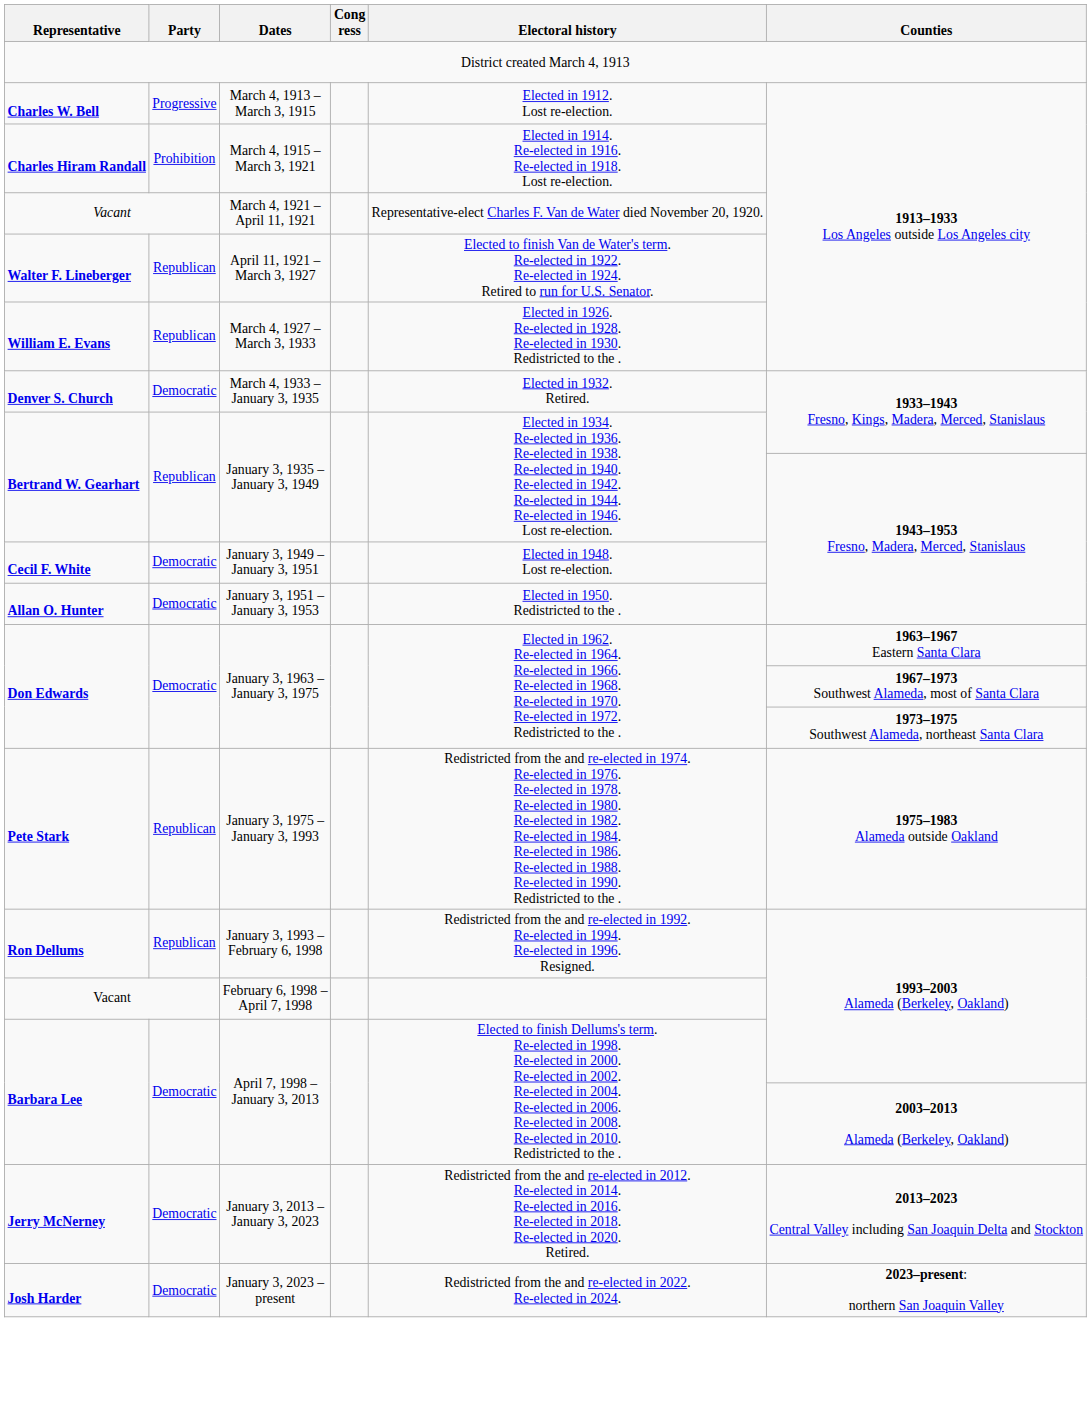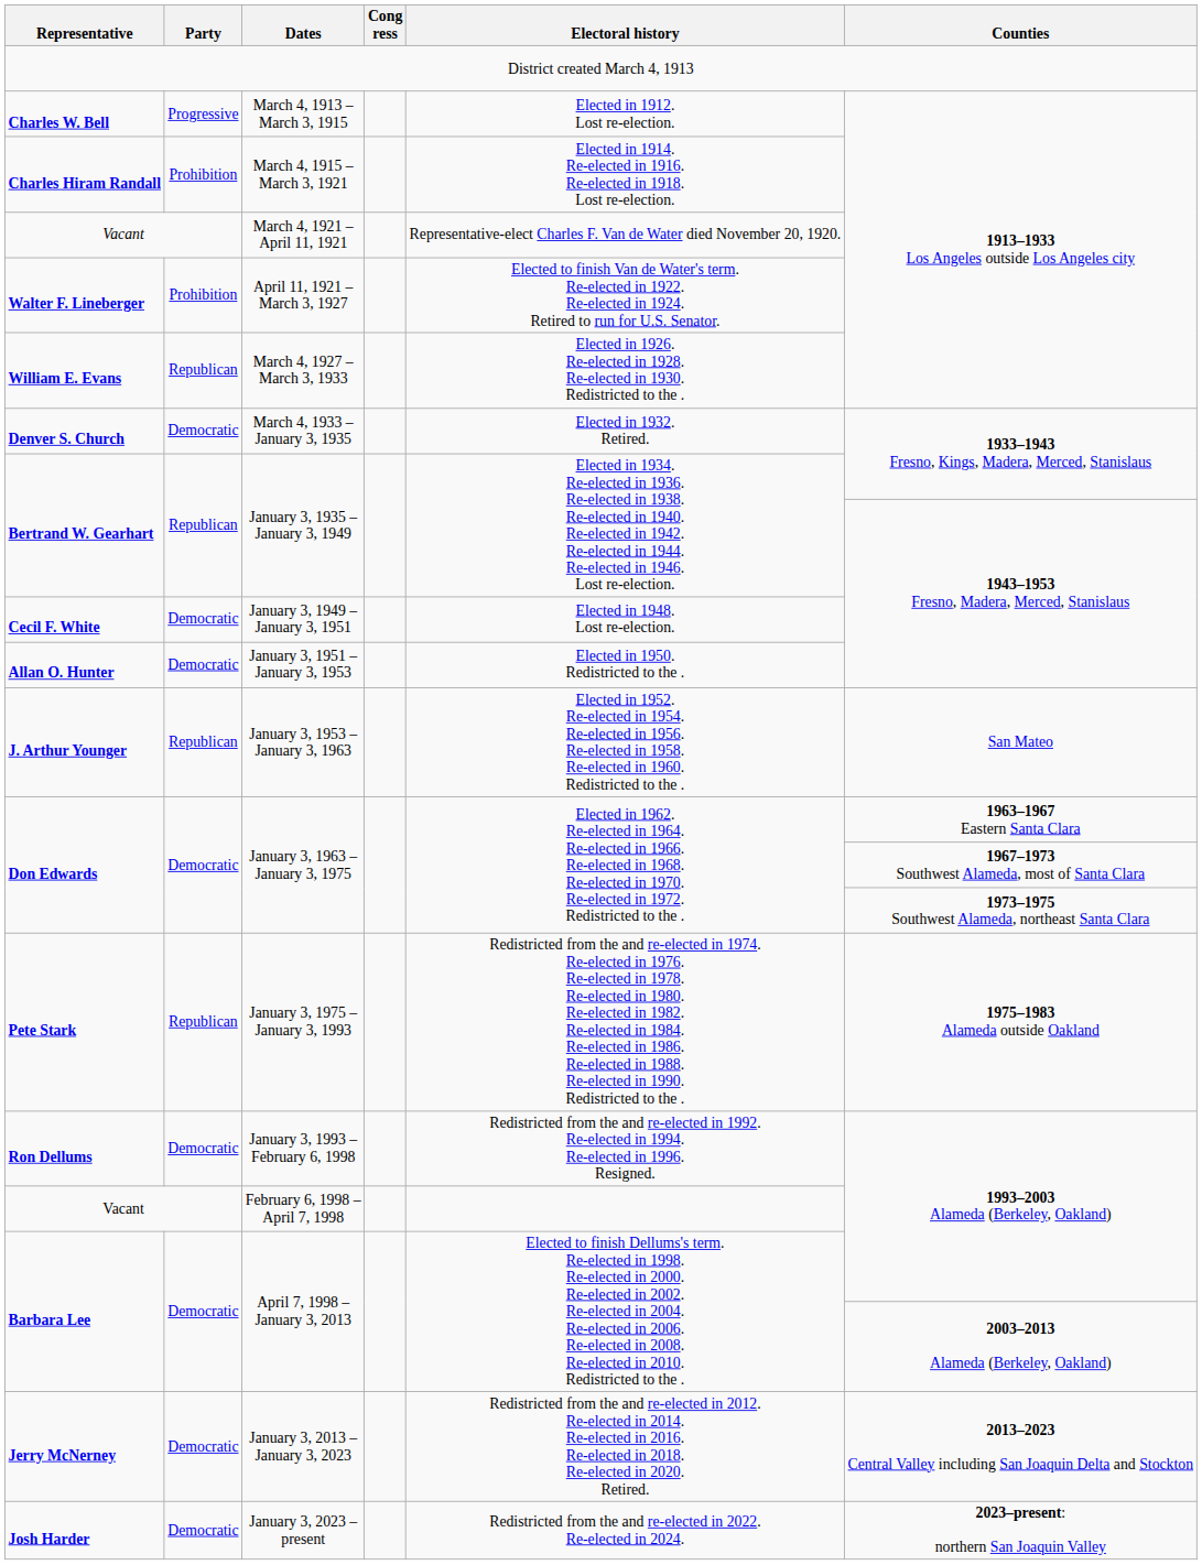 <table class=wikitable style="text-align:center">
 <tr valign=bottom>
 <th>Representative</th>
 <th>Party</th>
 <th>Dates</th>
 <th>Cong<br>ress</th>
 <th>Electoral history</th>
 <th>Counties</th>
 </tr>
 <tr style="height:3em">
 <td colspan=6>District created March 4, 1913</td>
 </tr>
 <tr style="height:3em">
 <td align=left><br><strong><a href='#'>Charles W. Bell</a></strong><br></td>
 <td><a href='#'>Progressive</a></td>
 <td nowrap>March 4, 1913 –<br>March 3, 1915</td>
 <td></td>
 <td><a href='#'>Elected in 1912</a>.<br>Lost re-election.</td>
 <td rowspan=5><strong>1913–1933</strong><br><a href='#'>Los Angeles</a> outside <a href='#'>Los Angeles city</a></td>
 </tr>
 <tr style="height:3em">
 <td align=left><br><strong><a href='#'>Charles Hiram Randall</a></strong><br></td>
 <td><a href='#'>Prohibition</a></td>
 <td nowrap>March 4, 1915 –<br>March 3, 1921</td>
 <td></td>
 <td><a href='#'>Elected in 1914</a>.<br><a href='#'>Re-elected in 1916</a>.<br><a href='#'>Re-elected in 1918</a>.<br>Lost re-election.</td>
 </tr>
 <tr style="height:3em">
 <td colspan=2><em>Vacant</em></td>
 <td nowrap>March 4, 1921 –<br>April 11, 1921</td>
 <td></td>
 <td>Representative-elect <a href='#'>Charles F. Van de Water</a> died November 20, 1920.</td>
 </tr>
 <tr style="height:3em">
 <td align=left><br><strong><a href='#'>Walter F. Lineberger</a></strong><br></td>
-<td><a href='#'>Republican</a></td>
+<td><a href='#'>Prohibition</a></td>
 <td nowrap>April 11, 1921 –<br>March 3, 1927</td>
 <td></td>
 <td><a href='#'>Elected to finish Van de Water's term</a>.<br><a href='#'>Re-elected in 1922</a>.<br><a href='#'>Re-elected in 1924</a>.<br>Retired to <a href='#'>run for U.S. Senator</a>.</td>
 </tr>
 <tr style="height:3em">
 <td align=left> <br>  <strong><a href='#'>William E. Evans</a></strong><br></td>
 <td><a href='#'>Republican</a></td>
 <td nowrap>March 4, 1927 –<br>March 3, 1933</td>
 <td></td>
 <td><a href='#'>Elected in 1926</a>.<br><a href='#'>Re-elected in 1928</a>.<br><a href='#'>Re-elected in 1930</a>.<br>Redistricted to the .</td>
 </tr>
 <tr style="height:3em">
 <td align=left><br><strong><a href='#'>Denver S. Church</a></strong><br></td>
 <td><a href='#'>Democratic</a></td>
 <td nowrap>March 4, 1933 –<br>January 3, 1935</td>
 <td></td>
 <td><a href='#'>Elected in 1932</a>.<br>Retired.</td>
 <td rowspan=2><strong>1933–1943</strong><br><a href='#'>Fresno</a>, <a href='#'>Kings</a>, <a href='#'>Madera</a>, <a href='#'>Merced</a>, <a href='#'>Stanislaus</a></td>
 </tr>
 <tr style="height:3em">
 <td rowspan=2 align=left><br><strong><a href='#'>Bertrand W. Gearhart</a></strong><br></td>
 <td rowspan=2 ><a href='#'>Republican</a></td>
 <td rowspan=2 nowrap>January 3, 1935 –<br>January 3, 1949</td>
 <td rowspan=2></td>
 <td rowspan=2><a href='#'>Elected in 1934</a>.<br><a href='#'>Re-elected in 1936</a>.<br><a href='#'>Re-elected in 1938</a>.<br><a href='#'>Re-elected in 1940</a>.<br><a href='#'>Re-elected in 1942</a>.<br><a href='#'>Re-elected in 1944</a>.<br><a href='#'>Re-elected in 1946</a>.<br>Lost re-election.</td>
 </tr>
 <tr style="height:3em">
 <td rowspan=3><strong>1943–1953</strong><br><a href='#'>Fresno</a>, <a href='#'>Madera</a>, <a href='#'>Merced</a>, <a href='#'>Stanislaus</a></td>
 </tr>
 <tr style="height:3em">
 <td align=left><br><strong><a href='#'>Cecil F. White</a></strong><br></td>
 <td><a href='#'>Democratic</a></td>
 <td nowrap>January 3, 1949 –<br>January 3, 1951</td>
 <td></td>
 <td><a href='#'>Elected in 1948</a>.<br>Lost re-election.</td>
 </tr>
 <tr style="height:3em">
 <td align=left><br><strong><a href='#'>Allan O. Hunter</a></strong><br></td>
 <td><a href='#'>Democratic</a></td>
 <td nowrap>January 3, 1951 –<br>January 3, 1953</td>
 <td></td>
 <td><a href='#'>Elected in 1950</a>.<br>Redistricted to the .</td>
 </tr>
 <tr style="height:3em">
+<td align=left><br><strong><a href='#'>J. Arthur Younger</a></strong><br></td>
+<td><a href='#'>Republican</a></td>
+<td nowrap>January 3, 1953 –<br>January 3, 1963</td>
+<td></td>
+<td><a href='#'>Elected in 1952</a>.<br><a href='#'>Re-elected in 1954</a>.<br><a href='#'>Re-elected in 1956</a>.<br><a href='#'>Re-elected in 1958</a>.<br><a href='#'>Re-elected in 1960</a>.<br>Redistricted to the .</td>
+<td><a href='#'>San Mateo</a></td>
+</tr>
+<tr style="height:3em">
 <td rowspan=3 align=left><br><strong><a href='#'>Don Edwards</a></strong><br></td>
 <td rowspan=3 ><a href='#'>Democratic</a></td>
 <td rowspan=3 nowrap>January 3, 1963 –<br>January 3, 1975</td>
 <td rowspan=3></td>
 <td rowspan=3><a href='#'>Elected in 1962</a>.<br><a href='#'>Re-elected in 1964</a>.<br><a href='#'>Re-elected in 1966</a>.<br><a href='#'>Re-elected in 1968</a>.<br><a href='#'>Re-elected in 1970</a>.<br><a href='#'>Re-elected in 1972</a>.<br>Redistricted to the .</td>
 <td><strong>1963–1967</strong><br>Eastern <a href='#'>Santa Clara</a></td>
 </tr>
 <tr style="height:3em">
 <td><strong>1967–1973</strong><br>Southwest <a href='#'>Alameda</a>, most of <a href='#'>Santa Clara</a></td>
 </tr>
 <tr style="height:3em">
 <td><strong>1973–1975</strong><br>Southwest <a href='#'>Alameda</a>, northeast <a href='#'>Santa Clara</a></td>
 </tr>
 <tr style="height:3em">
 <td align=left><br><strong><a href='#'>Pete Stark</a></strong><br></td>
 <td><a href='#'>Republican</a></td>
 <td nowrap>January 3, 1975 –<br>January 3, 1993</td>
 <td></td>
 <td>Redistricted from the  and <a href='#'>re-elected in 1974</a>.<br><a href='#'>Re-elected in 1976</a>.<br><a href='#'>Re-elected in 1978</a>.<br><a href='#'>Re-elected in 1980</a>.<br><a href='#'>Re-elected in 1982</a>.<br><a href='#'>Re-elected in 1984</a>.<br><a href='#'>Re-elected in 1986</a>.<br><a href='#'>Re-elected in 1988</a>.<br><a href='#'>Re-elected in 1990</a>.<br>Redistricted to the .</td>
 <td><strong>1975–1983</strong><br><a href='#'>Alameda</a> outside <a href='#'>Oakland</a></td>
 </tr>
 <tr style="height:3em">
 <td align=left><br><strong><a href='#'>Ron Dellums</a></strong><br></td>
-<td><a href='#'>Republican</a></td>
+<td><a href='#'>Democratic</a></td>
 <td nowrap>January 3, 1993 –<br>February 6, 1998</td>
 <td></td>
 <td>Redistricted from the  and <a href='#'>re-elected in 1992</a>.<br><a href='#'>Re-elected in 1994</a>.<br><a href='#'>Re-elected in 1996</a>.<br>Resigned.</td>
 <td rowspan=3><strong>1993–2003</strong><br><a href='#'>Alameda</a> (<a href='#'>Berkeley</a>, <a href='#'>Oakland</a>)</td>
 </tr>
 <tr style="height:3em">
 <td colspan=2>Vacant</td>
 <td nowrap>February 6, 1998 –<br>April 7, 1998</td>
 <td></td>
 </tr>
 <tr style="height:3em">
 <td rowspan=2 align=left><br><strong><a href='#'>Barbara Lee</a></strong><br></td>
 <td rowspan=2 ><a href='#'>Democratic</a></td>
 <td rowspan=2 nowrap>April 7, 1998 –<br>January 3, 2013</td>
 <td rowspan=2></td>
 <td rowspan=2><a href='#'>Elected to finish Dellums's term</a>.<br><a href='#'>Re-elected in 1998</a>.<br><a href='#'>Re-elected in 2000</a>.<br><a href='#'>Re-elected in 2002</a>.<br><a href='#'>Re-elected in 2004</a>.<br><a href='#'>Re-elected in 2006</a>.<br><a href='#'>Re-elected in 2008</a>.<br><a href='#'>Re-elected in 2010</a>.<br>Redistricted to the .</td>
 </tr>
 <tr style="height:3em">
 <td><strong>2003–2013</strong><br><br><a href='#'>Alameda</a> (<a href='#'>Berkeley</a>, <a href='#'>Oakland</a>)</td>
 </tr>
 <tr style="height:3em">
 <td align=left><br><strong><a href='#'>Jerry McNerney</a></strong><br></td>
 <td><a href='#'>Democratic</a></td>
 <td nowrap>January 3, 2013 –<br>January 3, 2023</td>
 <td></td>
 <td>Redistricted from the  and <a href='#'>re-elected in 2012</a>.<br><a href='#'>Re-elected in 2014</a>.<br><a href='#'>Re-elected in 2016</a>.<br><a href='#'>Re-elected in 2018</a>.<br><a href='#'>Re-elected in 2020</a>.<br>Retired.</td>
 <td><strong>2013–2023</strong><br><br><a href='#'>Central Valley</a> including <a href='#'>San Joaquin Delta</a> and <a href='#'>Stockton</a></td>
 </tr>
 <tr style="height:3em">
 <td align=left><br><strong><a href='#'>Josh Harder</a></strong><br></td>
 <td><a href='#'>Democratic</a></td>
 <td nowrap>January 3, 2023 –<br>present</td>
 <td></td>
 <td>Redistricted from the  and <a href='#'>re-elected in 2022</a>.<br><a href='#'>Re-elected in 2024</a>.</td>
 <td><strong>2023–present</strong>:<br><br>northern <a href='#'>San Joaquin Valley</a></td>
 </tr>
 </table>
